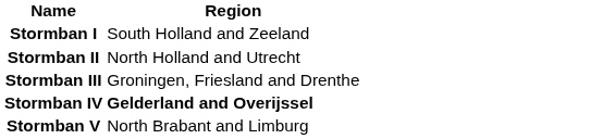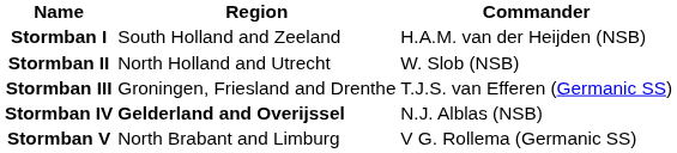 <table>
 <tr>
 <th>Name</th>
 <th>Region</th>
+<th>Commander</th>
 </tr>
 <tr>
 <th>Stormban I</th>
 <td>South Holland and Zeeland</td>
+<td>H.A.M. van der Heijden (NSB)</td>
 </tr>
 <tr>
 <th>Stormban II</th>
 <td>North Holland and Utrecht</td>
+<td>W. Slob (NSB)</td>
 </tr>
 <tr>
 <th>Stormban III</th>
 <td>Groningen, Friesland and Drenthe</td>
+<td>T.J.S. van Efferen (<a href='#'>Germanic SS</a>)</td>
 </tr>
 <tr>
 <th>Stormban IV</th>
 <td><strong>Gelderland and Overijssel</strong></td>
+<td>N.J. Alblas (NSB)</td>
 </tr>
 <tr>
 <th>Stormban V</th>
 <td>North Brabant and Limburg</td>
+<td>V G. Rollema (Germanic SS)</td>
 </tr>
 </table>
